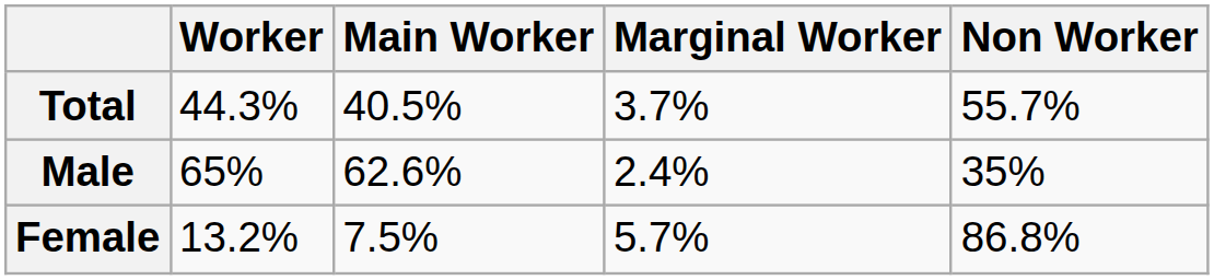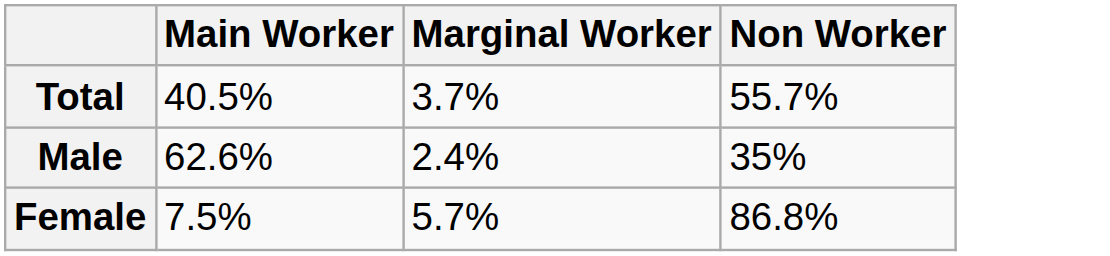 <table class="wikitable">
 <tr>
 <th></th>
-<th>Worker</th>
 <th>Main Worker</th>
 <th>Marginal Worker</th>
 <th>Non Worker</th>
 </tr>
 <tr>
 <th>Total</th>
-<td>44.3%</td>
 <td>40.5%</td>
 <td>3.7%</td>
 <td>55.7%</td>
 </tr>
 <tr>
 <th>Male</th>
-<td>65%</td>
 <td>62.6%</td>
 <td>2.4%</td>
 <td>35%</td>
 </tr>
 <tr>
 <th>Female</th>
-<td>13.2%</td>
 <td>7.5%</td>
 <td>5.7%</td>
 <td>86.8%</td>
 </tr>
 </table>
